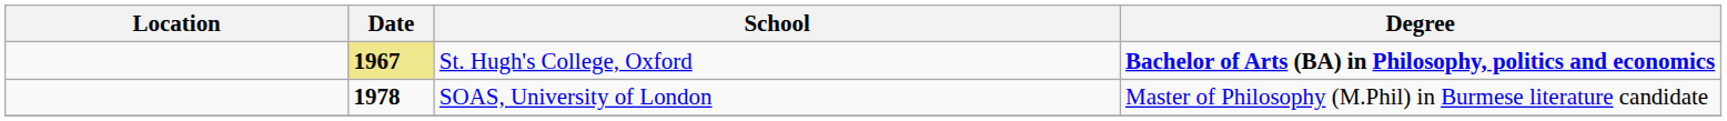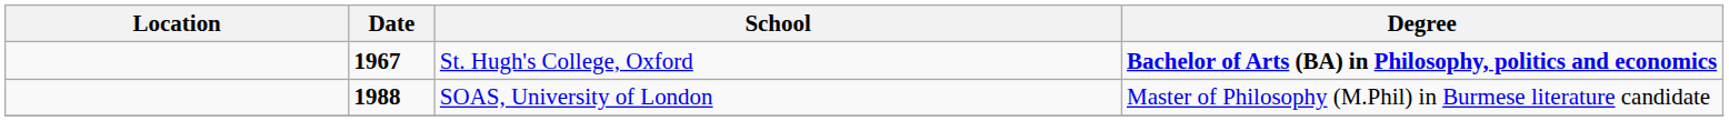 <table class="wikitable">
 <tr>
 <th style="width:20%;">Location</th>
 <th style="width:5%;">Date</th>
 <th style="width:40%;">School</th>
 <th style="width:35%;">Degree</th>
 </tr>
 <tr>
 <td></td>
-<td style="background: khaki;"><strong>1967</strong></td>
+<td><strong>1967</strong></td>
 <td><a href='#'>St. Hugh's College, Oxford</a></td>
 <td><strong><a href='#'>Bachelor of Arts</a> (BA) in <a href='#'>Philosophy, politics and economics</a></strong></td>
 </tr>
 <tr>
 <td></td>
-<td><strong>1978</strong></td>
+<td><strong>1988</strong></td>
 <td><a href='#'>SOAS, University of London</a></td>
 <td><a href='#'>Master of Philosophy</a> (M.Phil) in <a href='#'>Burmese literature</a> candidate</td>
 </tr>
 <tr>
 </tr>
 </table>
